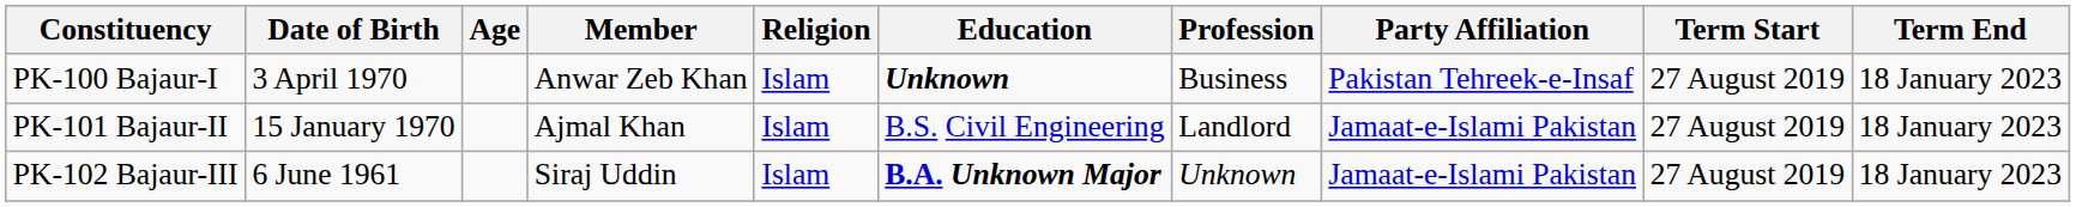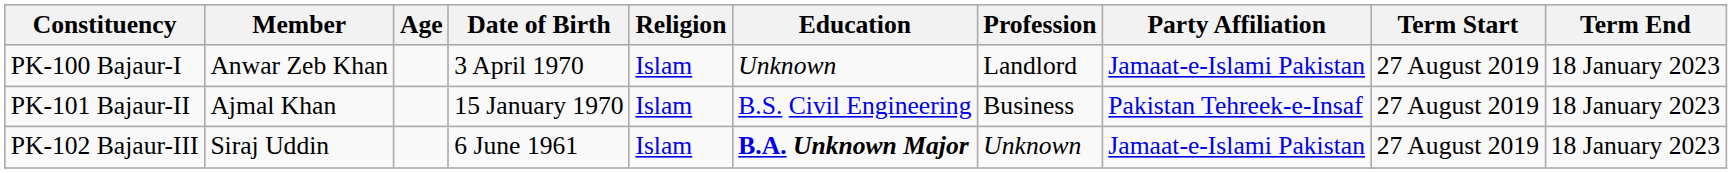 <table class="wikitable sortable">
 <tr>
 <th>Constituency</th>
+<th>Member</th>
+<th>Age</th>
 <th>Date of Birth</th>
-<th>Age</th>
-<th>Member</th>
 <th>Religion</th>
 <th>Education</th>
 <th>Profession</th>
 <th>Party Affiliation</th>
 <th>Term Start</th>
 <th>Term End</th>
 </tr>
 <tr>
 <td>PK-100 Bajaur-I</td>
+<td>Anwar Zeb Khan</td>
+<td></td>
 <td>3 April 1970</td>
+<td><a href='#'>Islam</a></td>
+<td><em>Unknown</em></td>
+<td>Landlord</td>
+<td> <a href='#'>Jamaat-e-Islami Pakistan</a></td>
+<td>27 August 2019</td>
+<td>18 January 2023</td>
+</tr>
+<tr>
+<td>PK-101 Bajaur-II</td>
+<td>Ajmal Khan</td>
 <td></td>
-<td>Anwar Zeb Khan</td>
+<td>15 January 1970</td>
 <td><a href='#'>Islam</a></td>
-<td><strong><em>Unknown</em></strong></td>
+<td><a href='#'>B.S.</a> <a href='#'>Civil Engineering</a></td>
 <td>Business</td>
 <td> <a href='#'>Pakistan Tehreek-e-Insaf</a></td>
 <td>27 August 2019</td>
 <td>18 January 2023</td>
 </tr>
 <tr>
-<td>PK-101 Bajaur-II</td>
-<td>15 January 1970</td>
+<td>PK-102 Bajaur-III</td>
+<td>Siraj Uddin</td>
 <td></td>
-<td>Ajmal Khan</td>
-<td><a href='#'>Islam</a></td>
-<td><a href='#'>B.S.</a> <a href='#'>Civil Engineering</a></td>
-<td>Landlord</td>
-<td> <a href='#'>Jamaat-e-Islami Pakistan</a></td>
-<td>27 August 2019</td>
-<td>18 January 2023</td>
-</tr>
-<tr>
-<td>PK-102 Bajaur-III</td>
 <td>6 June 1961</td>
-<td></td>
-<td>Siraj Uddin</td>
 <td><a href='#'>Islam</a></td>
 <td><strong><a href='#'>B.A.</a> <em>Unknown Major</em></strong></td>
 <td><em>Unknown</em></td>
 <td> <a href='#'>Jamaat-e-Islami Pakistan</a></td>
 <td>27 August 2019</td>
 <td>18 January 2023</td>
 </tr>
 </table>
